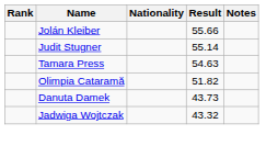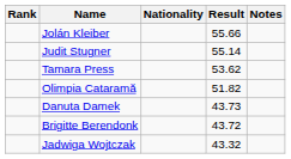 <table class="wikitable sortable" style="text-align:center">
 <tr>
 <th>Rank</th>
 <th>Name</th>
 <th>Nationality</th>
 <th>Result</th>
 <th>Notes</th>
 </tr>
 <tr>
 <td></td>
 <td align=left><a href='#'>Jolán Kleiber</a></td>
 <td align=left></td>
 <td>55.66</td>
 <td></td>
 </tr>
 <tr>
 <td></td>
 <td align=left><a href='#'>Judit Stugner</a></td>
 <td align=left></td>
 <td>55.14</td>
 <td></td>
 </tr>
 <tr>
 <td></td>
 <td align=left><a href='#'>Tamara Press</a></td>
 <td align=left></td>
-<td>54.63</td>
+<td>53.62</td>
 <td></td>
 </tr>
 <tr>
 <td></td>
 <td align=left><a href='#'>Olimpia Cataramă</a></td>
 <td align=left></td>
 <td>51.82</td>
 <td></td>
 </tr>
 <tr>
 <td></td>
 <td align=left><a href='#'>Danuta Damek</a></td>
 <td align=left></td>
 <td>43.73</td>
 <td></td>
 </tr>
 <tr>
 <td></td>
+<td align=left><a href='#'>Brigitte Berendonk</a></td>
+<td align=left></td>
+<td>43.72</td>
+<td></td>
+</tr>
+<tr>
+<td></td>
 <td align=left><a href='#'>Jadwiga Wojtczak</a></td>
 <td align=left></td>
 <td>43.32</td>
 <td></td>
 </tr>
 </table>
